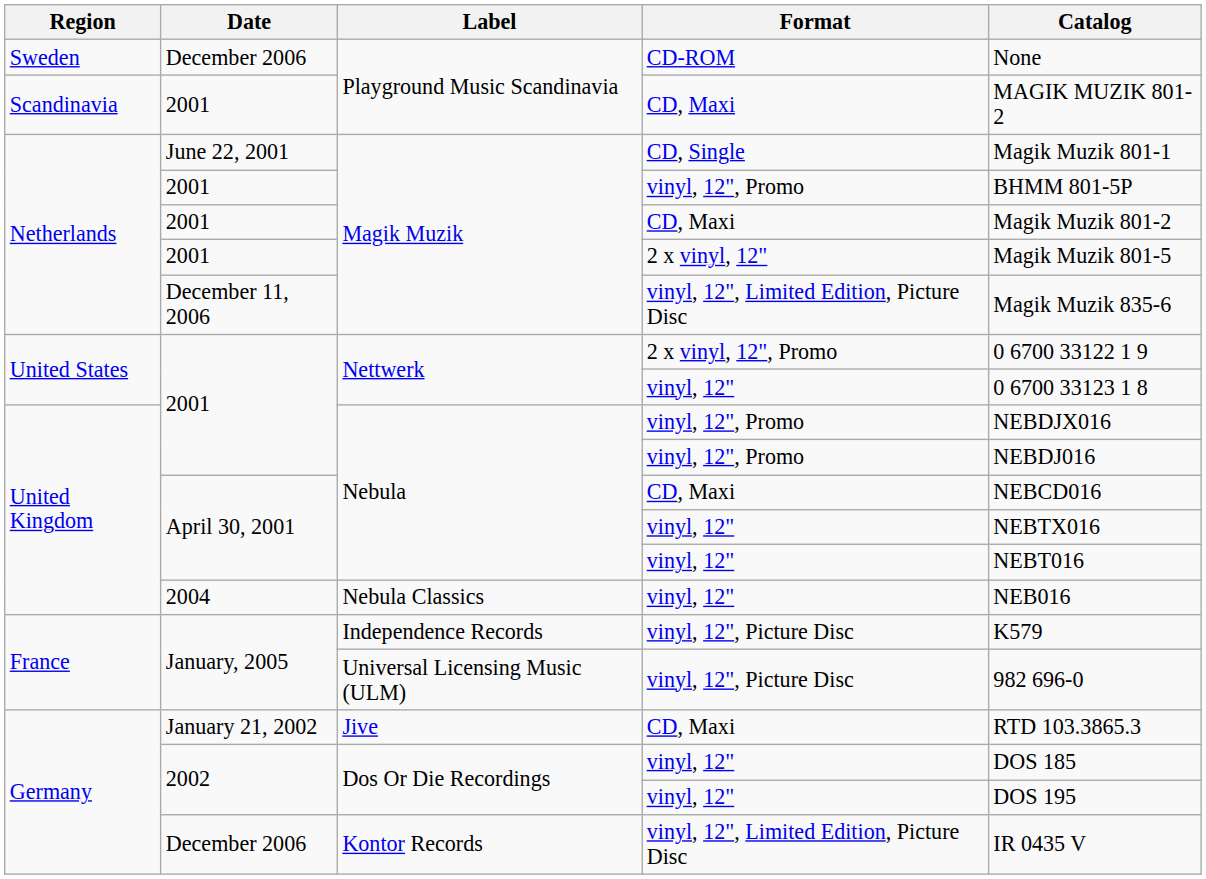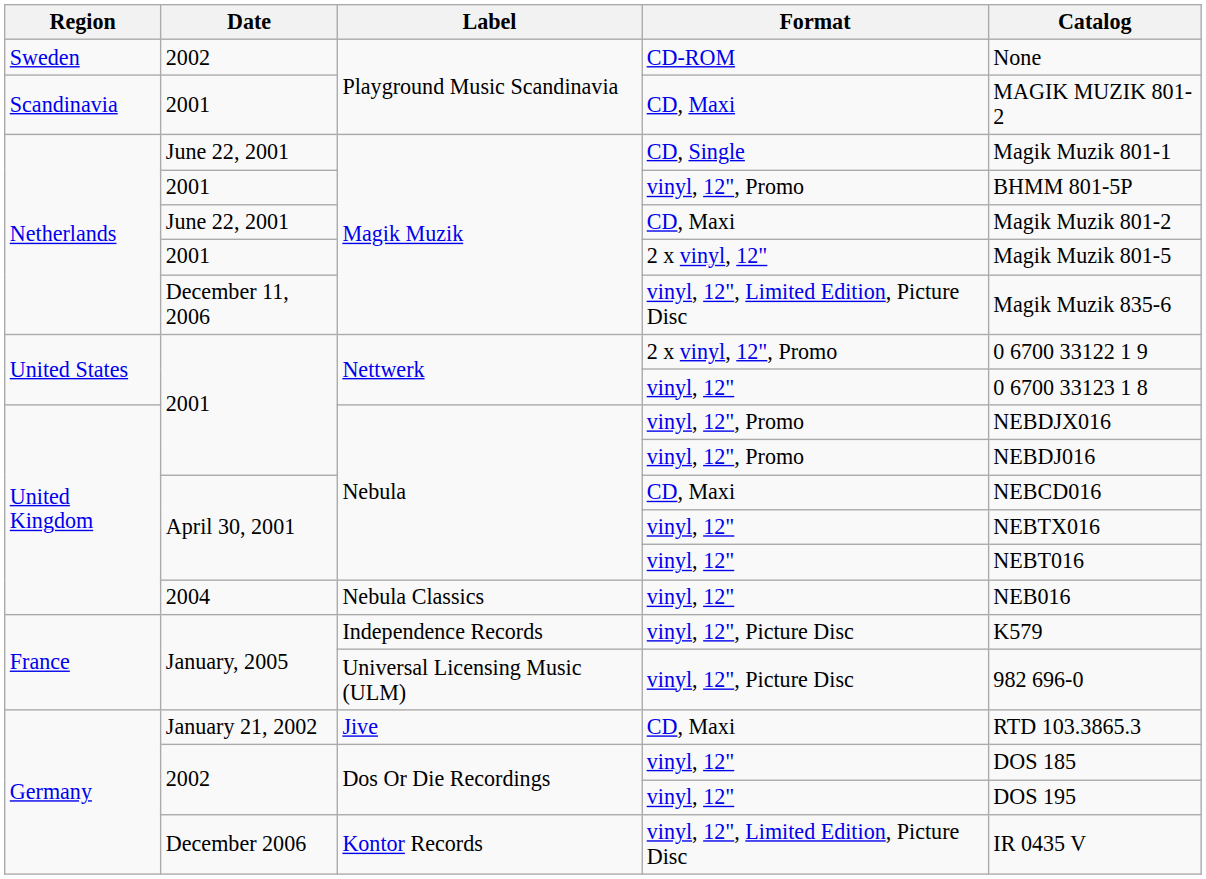 <table class="wikitable">
 <tr>
 <th>Region</th>
 <th>Date</th>
 <th>Label</th>
 <th>Format</th>
 <th>Catalog</th>
 </tr>
 <tr>
 <td><a href='#'>Sweden</a></td>
-<td>December 2006</td>
+<td>2002</td>
 <td rowspan="2">Playground Music Scandinavia</td>
 <td><a href='#'>CD-ROM</a></td>
 <td>None</td>
 </tr>
 <tr>
 <td><a href='#'>Scandinavia</a></td>
 <td>2001</td>
 <td><a href='#'>CD</a>, <a href='#'>Maxi</a></td>
 <td>MAGIK MUZIK 801-2</td>
 </tr>
 <tr>
 <td rowspan="5"><a href='#'>Netherlands</a></td>
 <td>June 22, 2001</td>
 <td rowspan="5"><a href='#'>Magik Muzik</a></td>
 <td><a href='#'>CD</a>, <a href='#'>Single</a></td>
 <td>Magik Muzik 801-1</td>
 </tr>
 <tr>
 <td>2001</td>
 <td><a href='#'>vinyl</a>, <a href='#'>12"</a>, Promo</td>
 <td>BHMM 801-5P</td>
 </tr>
 <tr>
-<td>2001</td>
+<td>June 22, 2001</td>
 <td><a href='#'>CD</a>, Maxi</td>
 <td>Magik Muzik 801-2</td>
 </tr>
 <tr>
 <td>2001</td>
 <td>2 x <a href='#'>vinyl</a>, <a href='#'>12"</a></td>
 <td>Magik Muzik 801-5</td>
 </tr>
 <tr>
 <td>December 11, 2006</td>
 <td><a href='#'>vinyl</a>, <a href='#'>12"</a>, <a href='#'>Limited Edition</a>, Picture Disc</td>
 <td>Magik Muzik 835-6</td>
 </tr>
 <tr>
 <td rowspan="2"><a href='#'>United States</a></td>
 <td rowspan="4">2001</td>
 <td rowspan="2"><a href='#'>Nettwerk</a></td>
 <td>2 x <a href='#'>vinyl</a>, <a href='#'>12"</a>, Promo</td>
 <td>0 6700 33122 1 9</td>
 </tr>
 <tr>
 <td><a href='#'>vinyl</a>, <a href='#'>12"</a></td>
 <td>0 6700 33123 1 8</td>
 </tr>
 <tr>
 <td rowspan="6"><a href='#'>United Kingdom</a></td>
 <td rowspan="5">Nebula</td>
 <td><a href='#'>vinyl</a>, <a href='#'>12"</a>, Promo</td>
 <td>NEBDJX016</td>
 </tr>
 <tr>
 <td><a href='#'>vinyl</a>, <a href='#'>12"</a>, Promo</td>
 <td>NEBDJ016</td>
 </tr>
 <tr>
 <td rowspan="3">April 30, 2001</td>
 <td><a href='#'>CD</a>, Maxi</td>
 <td>NEBCD016</td>
 </tr>
 <tr>
 <td><a href='#'>vinyl</a>, <a href='#'>12"</a></td>
 <td>NEBTX016</td>
 </tr>
 <tr>
 <td><a href='#'>vinyl</a>, <a href='#'>12"</a></td>
 <td>NEBT016</td>
 </tr>
 <tr>
 <td>2004</td>
 <td>Nebula Classics</td>
 <td><a href='#'>vinyl</a>, <a href='#'>12"</a></td>
 <td>NEB016</td>
 </tr>
 <tr>
 <td rowspan="2"><a href='#'>France</a></td>
 <td rowspan="2">January, 2005</td>
 <td>Independence Records</td>
 <td><a href='#'>vinyl</a>, <a href='#'>12"</a>, Picture Disc</td>
 <td>K579</td>
 </tr>
 <tr>
 <td>Universal Licensing Music (ULM)</td>
 <td><a href='#'>vinyl</a>, <a href='#'>12"</a>, Picture Disc</td>
 <td>982 696-0</td>
 </tr>
 <tr>
 <td rowspan="4"><a href='#'>Germany</a></td>
 <td>January 21, 2002</td>
 <td><a href='#'>Jive</a></td>
 <td><a href='#'>CD</a>, Maxi</td>
 <td>RTD 103.3865.3</td>
 </tr>
 <tr>
 <td rowspan="2">2002</td>
 <td rowspan="2">Dos Or Die Recordings</td>
 <td><a href='#'>vinyl</a>, <a href='#'>12"</a></td>
 <td>DOS 185</td>
 </tr>
 <tr>
 <td><a href='#'>vinyl</a>, <a href='#'>12"</a></td>
 <td>DOS 195</td>
 </tr>
 <tr>
 <td>December 2006</td>
 <td><a href='#'>Kontor</a> Records</td>
 <td><a href='#'>vinyl</a>, <a href='#'>12"</a>, <a href='#'>Limited Edition</a>, Picture Disc</td>
 <td>IR 0435 V</td>
 </tr>
 </table>
